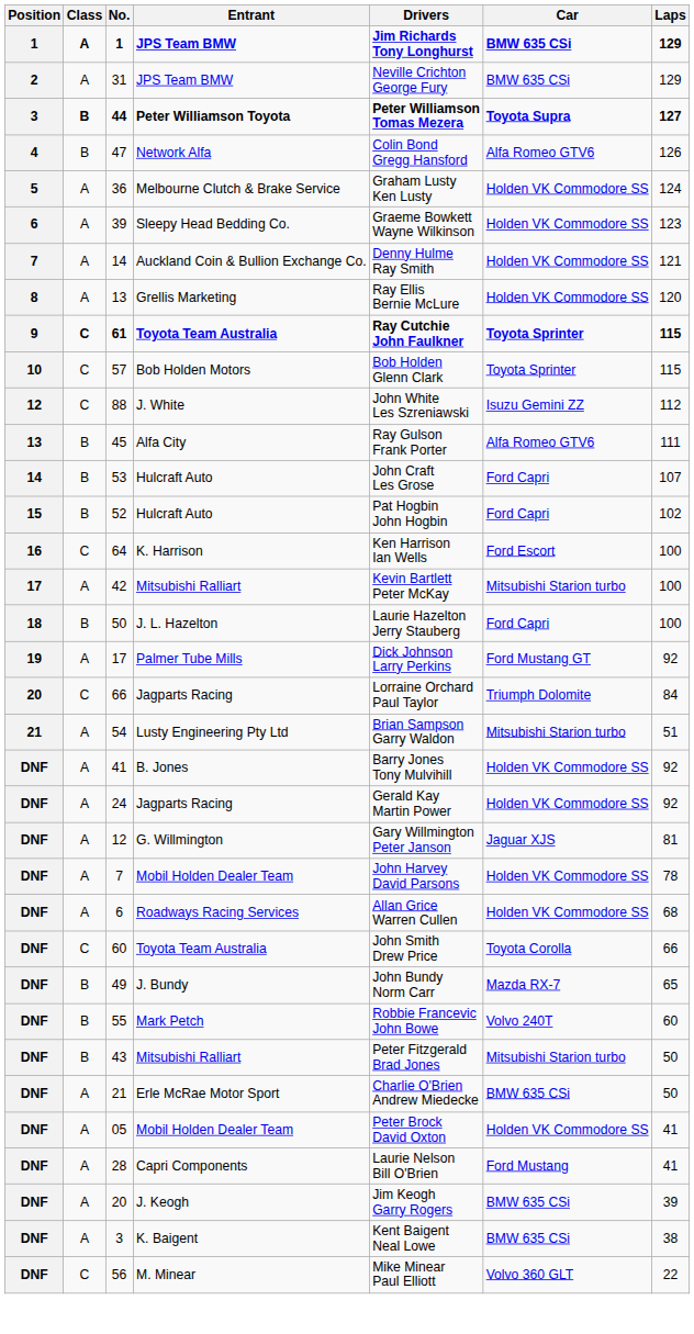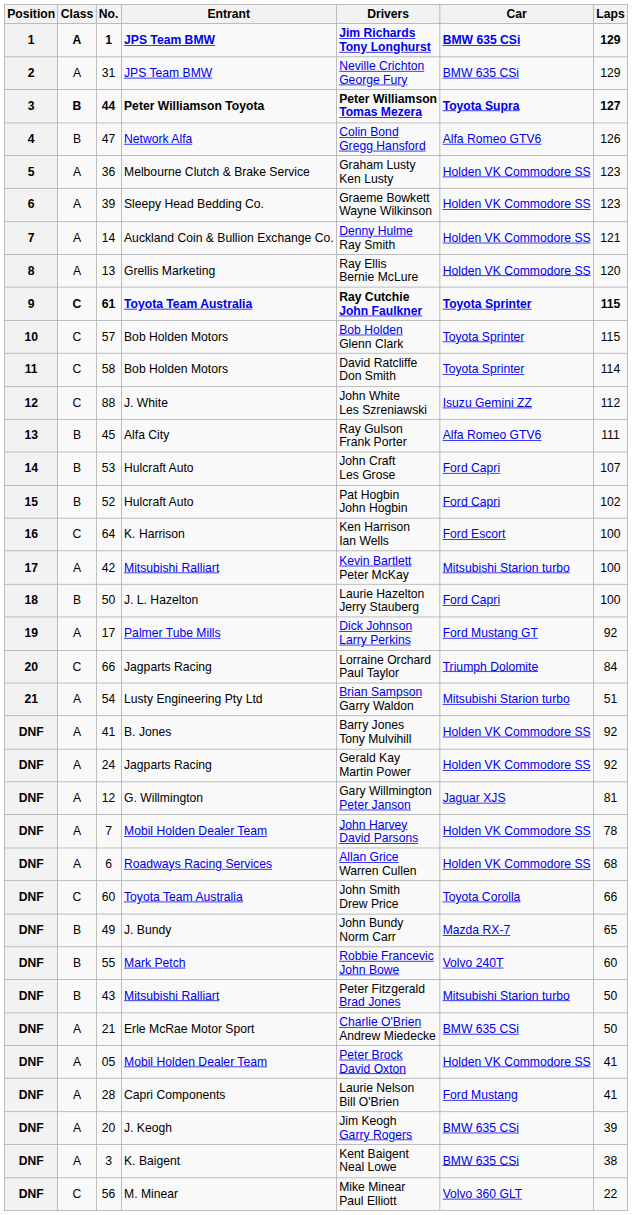 <table class="wikitable">
 <tr>
 <th>Position </th>
 <th>Class </th>
 <th>No.</th>
 <th>Entrant </th>
 <th>Drivers </th>
 <th>Car </th>
 <th>Laps </th>
 </tr>
 <tr style="font-weight:bold">
 <th>1</th>
 <td align="center">A</td>
 <td align="center">1</td>
 <td><a href='#'>JPS Team BMW</a></td>
 <td> <a href='#'>Jim Richards</a><br>  <a href='#'>Tony Longhurst</a></td>
 <td><a href='#'>BMW 635 CSi</a></td>
 <td align="center">129</td>
 </tr>
 <tr>
 <th>2</th>
 <td align="center">A</td>
 <td align="center">31</td>
 <td><a href='#'>JPS Team BMW</a></td>
 <td> <a href='#'>Neville Crichton</a><br>  <a href='#'>George Fury</a></td>
 <td><a href='#'>BMW 635 CSi</a></td>
 <td align="center">129</td>
 </tr>
 <tr style="font-weight:bold">
 <th>3</th>
 <td align="center">B</td>
 <td align="center">44</td>
 <td>Peter Williamson Toyota</td>
 <td> Peter Williamson<br>  <a href='#'>Tomas Mezera</a></td>
 <td><a href='#'>Toyota Supra</a></td>
 <td align="center">127</td>
 </tr>
 <tr>
 <th>4</th>
 <td align="center">B</td>
 <td align="center">47</td>
 <td><a href='#'>Network Alfa</a></td>
 <td> <a href='#'>Colin Bond</a><br>  <a href='#'>Gregg Hansford</a></td>
 <td><a href='#'>Alfa Romeo GTV6</a></td>
 <td align="center">126</td>
 </tr>
 <tr>
 <th>5</th>
 <td align="center">A</td>
 <td align="center">36</td>
 <td>Melbourne Clutch & Brake Service</td>
 <td> Graham Lusty<br>  Ken Lusty</td>
 <td><a href='#'>Holden VK Commodore SS</a></td>
-<td align="center">124</td>
+<td align="center">123</td>
 </tr>
 <tr>
 <th>6</th>
 <td align="center">A</td>
 <td align="center">39</td>
 <td>Sleepy Head Bedding Co.</td>
 <td> Graeme Bowkett<br>  Wayne Wilkinson</td>
 <td><a href='#'>Holden VK Commodore SS</a></td>
 <td align="center">123</td>
 </tr>
 <tr>
 <th>7</th>
 <td align="center">A</td>
 <td align="center">14</td>
 <td>Auckland Coin & Bullion Exchange Co.</td>
 <td> <a href='#'>Denny Hulme</a><br>  Ray Smith</td>
 <td><a href='#'>Holden VK Commodore SS</a></td>
 <td align="center">121</td>
 </tr>
 <tr>
 <th>8</th>
 <td align="center">A</td>
 <td align="center">13</td>
 <td>Grellis Marketing</td>
 <td> Ray Ellis<br>  Bernie McLure</td>
 <td><a href='#'>Holden VK Commodore SS</a></td>
 <td align="center">120</td>
 </tr>
 <tr style="font-weight:bold">
 <th>9</th>
 <td align="center">C</td>
 <td align="center">61</td>
 <td><a href='#'>Toyota Team Australia</a></td>
 <td> Ray Cutchie<br>  <a href='#'>John Faulkner</a></td>
 <td><a href='#'>Toyota Sprinter</a></td>
 <td align="center">115</td>
 </tr>
 <tr>
 <th>10</th>
 <td align="center">C</td>
 <td align="center">57</td>
 <td>Bob Holden Motors</td>
 <td> <a href='#'>Bob Holden</a><br>  Glenn Clark</td>
 <td><a href='#'>Toyota Sprinter</a></td>
 <td align="center">115</td>
+</tr>
+<tr>
+<th>11</th>
+<td align="center">C</td>
+<td align="center">58</td>
+<td>Bob Holden Motors</td>
+<td> David Ratcliffe  <br>  Don Smith</td>
+<td><a href='#'>Toyota Sprinter</a></td>
+<td align="center">114</td>
 </tr>
 <tr>
 <th>12</th>
 <td align="center">C</td>
 <td align="center">88</td>
 <td>J. White</td>
 <td> John White<br>  Les Szreniawski</td>
 <td><a href='#'>Isuzu Gemini ZZ</a></td>
 <td align="center">112</td>
 </tr>
 <tr>
 <th>13</th>
 <td align="center">B</td>
 <td align="center">45</td>
 <td>Alfa City</td>
 <td> Ray Gulson<br>  Frank Porter</td>
 <td><a href='#'>Alfa Romeo GTV6</a></td>
 <td align="center">111</td>
 </tr>
 <tr>
 <th>14</th>
 <td align="center">B</td>
 <td align="center">53</td>
 <td>Hulcraft Auto</td>
 <td> John Craft<br>  Les Grose</td>
 <td><a href='#'>Ford Capri</a></td>
 <td align="center">107</td>
 </tr>
 <tr>
 <th>15</th>
 <td align="center">B</td>
 <td align="center">52</td>
 <td>Hulcraft Auto</td>
 <td> Pat Hogbin<br>  John Hogbin</td>
 <td><a href='#'>Ford Capri</a></td>
 <td align="center">102</td>
 </tr>
 <tr>
 <th>16</th>
 <td align="center">C</td>
 <td align="center">64</td>
 <td>K. Harrison</td>
 <td> Ken Harrison<br>  Ian Wells</td>
 <td><a href='#'>Ford Escort</a></td>
 <td align="center">100</td>
 </tr>
 <tr>
 <th>17</th>
 <td align="center">A</td>
 <td align="center">42</td>
 <td><a href='#'>Mitsubishi Ralliart</a></td>
 <td> <a href='#'>Kevin Bartlett</a><br>  Peter McKay</td>
 <td><a href='#'>Mitsubishi Starion turbo</a></td>
 <td align="center">100</td>
 </tr>
 <tr>
 <th>18</th>
 <td align="center">B</td>
 <td align="center">50</td>
 <td>J. L. Hazelton</td>
 <td> Laurie Hazelton<br>  Jerry Stauberg</td>
 <td><a href='#'>Ford Capri</a></td>
 <td align="center">100</td>
 </tr>
 <tr>
 <th>19</th>
 <td align="center">A</td>
 <td align="center">17</td>
 <td><a href='#'>Palmer Tube Mills</a></td>
 <td> <a href='#'>Dick Johnson</a><br>  <a href='#'>Larry Perkins</a></td>
 <td><a href='#'>Ford Mustang GT</a></td>
 <td align="center">92</td>
 </tr>
 <tr>
 <th>20</th>
 <td align="center">C</td>
 <td align="center">66</td>
 <td>Jagparts Racing</td>
 <td> Lorraine Orchard<br>  Paul Taylor</td>
 <td><a href='#'>Triumph Dolomite</a></td>
 <td align="center">84</td>
 </tr>
 <tr>
 <th>21</th>
 <td align="center">A</td>
 <td align="center">54</td>
 <td>Lusty Engineering Pty Ltd</td>
 <td> <a href='#'>Brian Sampson</a><br>  Garry Waldon</td>
 <td><a href='#'>Mitsubishi Starion turbo</a></td>
 <td align="center">51</td>
 </tr>
 <tr>
 <th>DNF</th>
 <td align="center">A</td>
 <td align="center">41</td>
 <td>B. Jones</td>
 <td> Barry Jones<br>  Tony Mulvihill</td>
 <td><a href='#'>Holden VK Commodore SS</a></td>
 <td align="center">92</td>
 </tr>
 <tr>
 <th>DNF</th>
 <td align="center">A</td>
 <td align="center">24</td>
 <td>Jagparts Racing</td>
 <td> Gerald Kay<br>  Martin Power</td>
 <td><a href='#'>Holden VK Commodore SS</a></td>
 <td align="center">92</td>
 </tr>
 <tr>
 <th>DNF</th>
 <td align="center">A</td>
 <td align="center">12</td>
 <td>G. Willmington</td>
 <td> Gary Willmington  <br>  <a href='#'>Peter Janson</a></td>
 <td><a href='#'>Jaguar XJS</a></td>
 <td align="center">81</td>
 </tr>
 <tr>
 <th>DNF</th>
 <td align="center">A</td>
 <td align="center">7</td>
 <td><a href='#'>Mobil Holden Dealer Team</a></td>
 <td> <a href='#'>John Harvey</a><br>  <a href='#'>David Parsons</a></td>
 <td><a href='#'>Holden VK Commodore SS</a></td>
 <td align="center">78</td>
 </tr>
 <tr>
 <th>DNF</th>
 <td align="center">A</td>
 <td align="center">6</td>
 <td><a href='#'> Roadways Racing Services</a></td>
 <td> <a href='#'>Allan Grice</a><br>  Warren Cullen</td>
 <td><a href='#'>Holden VK Commodore SS</a></td>
 <td align="center">68</td>
 </tr>
 <tr>
 <th>DNF</th>
 <td align="center">C</td>
 <td align="center">60</td>
 <td><a href='#'>Toyota Team Australia</a></td>
 <td> John Smith<br>  Drew Price</td>
 <td><a href='#'>Toyota Corolla</a></td>
 <td align="center">66</td>
 </tr>
 <tr>
 <th>DNF</th>
 <td align="center">B</td>
 <td align="center">49</td>
 <td>J. Bundy</td>
 <td> John Bundy<br>  Norm Carr</td>
 <td><a href='#'>Mazda RX-7</a></td>
 <td align="center">65</td>
 </tr>
 <tr>
 <th>DNF</th>
 <td align="center">B</td>
 <td align="center">55</td>
 <td><a href='#'>Mark Petch</a></td>
 <td> <a href='#'>Robbie Francevic</a><br>  <a href='#'>John Bowe</a></td>
 <td><a href='#'>Volvo 240T</a></td>
 <td align="center">60</td>
 </tr>
 <tr>
 <th>DNF</th>
 <td align="center">B</td>
 <td align="center">43</td>
 <td><a href='#'>Mitsubishi Ralliart</a></td>
 <td> Peter Fitzgerald<br>  <a href='#'>Brad Jones</a></td>
 <td><a href='#'>Mitsubishi Starion turbo</a></td>
 <td align="center">50</td>
 </tr>
 <tr>
 <th>DNF</th>
 <td align="center">A</td>
 <td align="center">21</td>
 <td>Erle McRae Motor Sport</td>
 <td> <a href='#'>Charlie O'Brien</a><br>  Andrew Miedecke</td>
 <td><a href='#'>BMW 635 CSi</a></td>
 <td align="center">50</td>
 </tr>
 <tr>
 <th>DNF</th>
 <td align="center">A</td>
 <td align="center">05</td>
 <td><a href='#'>Mobil Holden Dealer Team</a></td>
 <td> <a href='#'>Peter Brock</a><br>  <a href='#'>David Oxton</a></td>
 <td><a href='#'>Holden VK Commodore SS</a></td>
 <td align="center">41</td>
 </tr>
 <tr>
 <th>DNF</th>
 <td align="center">A</td>
 <td align="center">28</td>
 <td>Capri Components</td>
 <td> Laurie Nelson<br>  Bill O'Brien</td>
 <td><a href='#'>Ford Mustang</a></td>
 <td align="center">41</td>
 </tr>
 <tr>
 <th>DNF</th>
 <td align="center">A</td>
 <td align="center">20</td>
 <td>J. Keogh</td>
 <td> Jim Keogh<br>  <a href='#'>Garry Rogers</a></td>
 <td><a href='#'>BMW 635 CSi</a></td>
 <td align="center">39</td>
 </tr>
 <tr>
 <th>DNF</th>
 <td align="center">A</td>
 <td align="center">3</td>
 <td>K. Baigent</td>
 <td> Kent Baigent<br>  Neal Lowe</td>
 <td><a href='#'>BMW 635 CSi</a></td>
 <td align="center">38</td>
 </tr>
 <tr>
 <th>DNF</th>
 <td align="center">C</td>
 <td align="center">56</td>
 <td>M. Minear</td>
 <td> Mike Minear<br>  Paul Elliott</td>
 <td><a href='#'>Volvo 360 GLT</a></td>
 <td align="center">22</td>
 </tr>
 </table>
